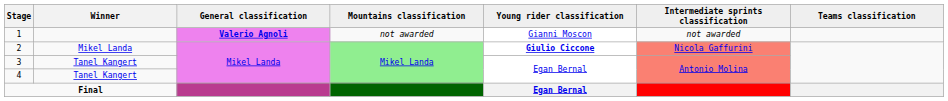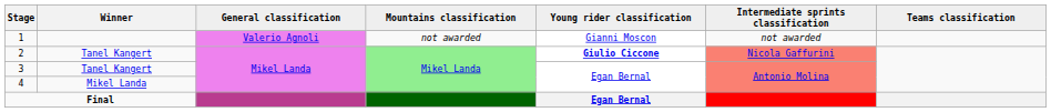 <table class="wikitable" style="text-align: center; font-size:smaller;">
 <tr>
 <th width="1%">Stage</th>
 <th width="14%">Winner</th>
 <th style="background:#EFEFEF;" width="15%">General classification<br></th>
 <th style="background:#EFEFEF;" width="15%">Mountains classification<br></th>
 <th style="background:#EFEFEF;" width="15%">Young rider classification<br></th>
 <th style="background:#EFEFEF;" width="15%">Intermediate sprints classification<br></th>
 <th style="background:#EFEFEF;" width="15%">Teams classification</th>
 </tr>
 <tr>
 <td>1</td>
 <td></td>
-<td style="background-color:violet;"><strong><a href='#'>Valerio Agnoli</a></strong></td>
+<td style="background-color:violet;"><a href='#'>Valerio Agnoli</a></td>
 <td style="background-color:offwhite;"><em>not awarded</em></td>
 <td style="background-color:white;"><a href='#'>Gianni Moscon</a></td>
 <td style="background-color:offwhite;"><em>not awarded</em></td>
 <td style="background-color:offwhite;"></td>
 </tr>
 <tr>
 <td>2</td>
-<td><a href='#'>Mikel Landa</a></td>
+<td><a href='#'>Tanel Kangert</a></td>
 <td style="background-color:violet;" rowspan=3><a href='#'>Mikel Landa</a></td>
 <td style="background-color:lightgreen;" rowspan=3><a href='#'>Mikel Landa</a></td>
 <td style="background-color:white;" rowspan=1><strong><a href='#'>Giulio Ciccone</a></strong></td>
 <td style="background-color:salmon;" rowspan=1><a href='#'>Nicola Gaffurini</a></td>
 <td style="background-color:offwhite;" rowspan=3></td>
 </tr>
 <tr>
 <td>3</td>
 <td><a href='#'>Tanel Kangert</a></td>
 <td style="background-color:white;" rowspan=2><a href='#'>Egan Bernal</a></td>
 <td style="background-color:salmon;" rowspan=2><a href='#'>Antonio Molina</a></td>
 </tr>
 <tr>
 <td>4</td>
-<td><a href='#'>Tanel Kangert</a></td>
+<td><a href='#'>Mikel Landa</a></td>
 </tr>
 <tr>
 <td colspan="2"><strong>Final</strong></td>
 <th style="background-color:#B93B8F;"></th>
 <th style="background-color:darkgreen;"></th>
 <th style="background-color:offwhite;"><a href='#'>Egan Bernal</a></th>
 <th style="background-color:red;"></th>
 <th style="background-color:offwhite;"></th>
 </tr>
 </table>
